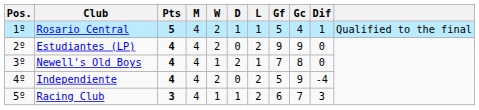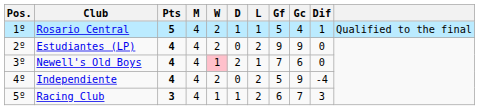 <table class= "wikitable">
 <tr>
 <th width=20px>Pos.</th>
 <th width=150px>Club</th>
 <th width=30px>Pts</th>
 <th width=20px>M</th>
 <th width=20px>W</th>
 <th width=20px>D</th>
 <th width=20px>L</th>
 <th width=20px>Gf</th>
 <th width=20px>Gc</th>
 <th width=20px>Dif</th>
 <th></th>
 </tr>
 <tr align=center bgcolor= #bbebff>
 <td>1º</td>
 <td align=left> <a href='#'>Rosario Central</a></td>
 <td><strong>5</strong></td>
 <td>4</td>
 <td>2</td>
 <td>1</td>
 <td>1</td>
 <td>5</td>
 <td>4</td>
 <td>1</td>
 <td>Qualified to the final</td>
 </tr>
 <tr align=center>
 <td>2º</td>
 <td align=left> <a href='#'>Estudiantes (LP)</a></td>
 <td><strong>4</strong></td>
 <td>4</td>
 <td>2</td>
 <td>0</td>
 <td>2</td>
 <td>9</td>
 <td>9</td>
 <td>0</td>
 </tr>
 <tr align=center>
 <td>3º</td>
 <td align=left> <a href='#'>Newell's Old Boys</a></td>
 <td><strong>4</strong></td>
 <td>4</td>
-<td>1</td>
+<td style="background: pink;">1</td>
 <td>2</td>
 <td>1</td>
 <td>7</td>
-<td>8</td>
+<td>6</td>
 <td>0</td>
 </tr>
 <tr align=center>
 <td>4º</td>
 <td align=left> <a href='#'>Independiente</a></td>
 <td><strong>4</strong></td>
 <td>4</td>
 <td>2</td>
 <td>0</td>
 <td>2</td>
 <td>5</td>
 <td>9</td>
 <td>-4</td>
 </tr>
 <tr align=center>
 <td>5º</td>
 <td align=left> <a href='#'>Racing Club</a></td>
 <td><strong>3</strong></td>
 <td>4</td>
 <td>1</td>
 <td>1</td>
 <td>2</td>
 <td>6</td>
 <td>7</td>
 <td>3</td>
 </tr>
 </table>
